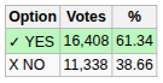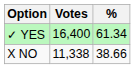 <table class="wikitable">
 <tr>
 <th>Option</th>
 <th>Votes</th>
 <th>%</th>
 </tr>
 <tr>
 <td style=background:#bbf8be>✓ YES</td>
-<td style=background:#bbf8be>16,408</td>
+<td style=background:#bbf8be>16,400</td>
 <td style=background:#bbf8be>61.34</td>
 </tr>
 <tr>
 <td>X NO</td>
 <td>11,338</td>
 <td>38.66</td>
 </tr>
 </table>
